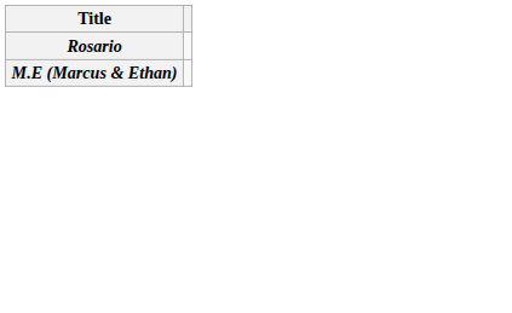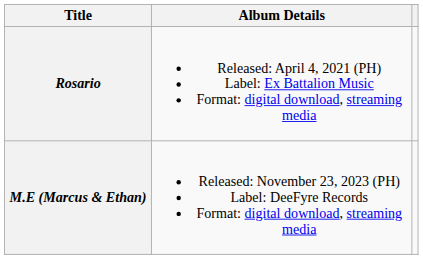 <table class="wikitable plainrowheaders" style="text-align:center;">
 <tr>
 <th scope="col" style="width:10em;">Title</th>
+<th scope="col" style="width:18em;">Album Details</th>
 <th scope="col" class="unsortable"></th>
 </tr>
 <tr>
 <th scope="row"><em>Rosario</em></th>
+<td><br><ul><li>Released: April 4, 2021 <span>(PH)</span></li><li>Label: <a href='#'>Ex Battalion Music</a></li><li>Format: <a href='#'>digital download</a>, <a href='#'>streaming media</a></li></ul></td>
 <td></td>
 </tr>
 <tr>
 <th scope="row"><em>M.E (Marcus & Ethan)</em></th>
+<td><br><ul><li>Released: November 23, 2023 <span>(PH)</span></li><li>Label: DeeFyre Records</li><li>Format: <a href='#'>digital download</a>, <a href='#'>streaming media</a></li></ul></td>
 <td></td>
 </tr>
 </table>
